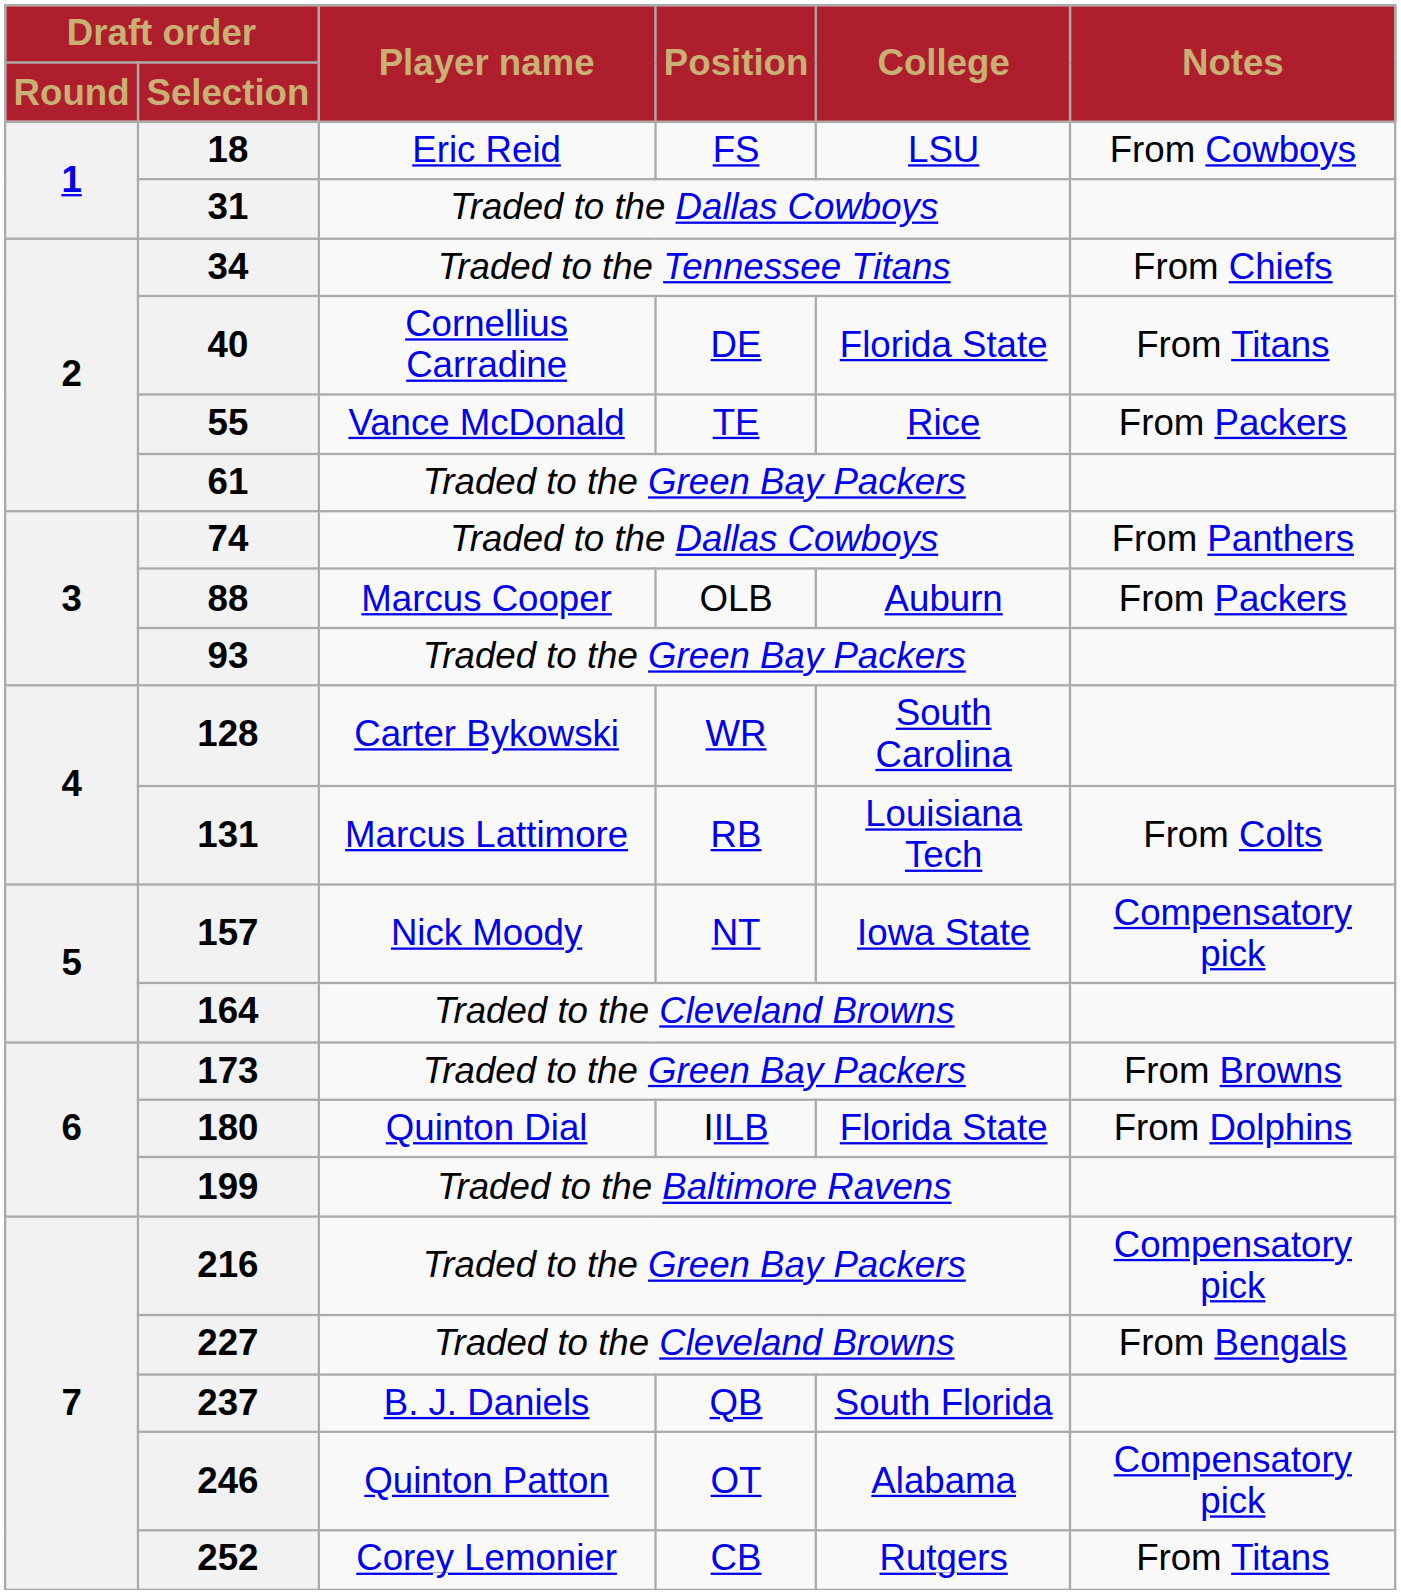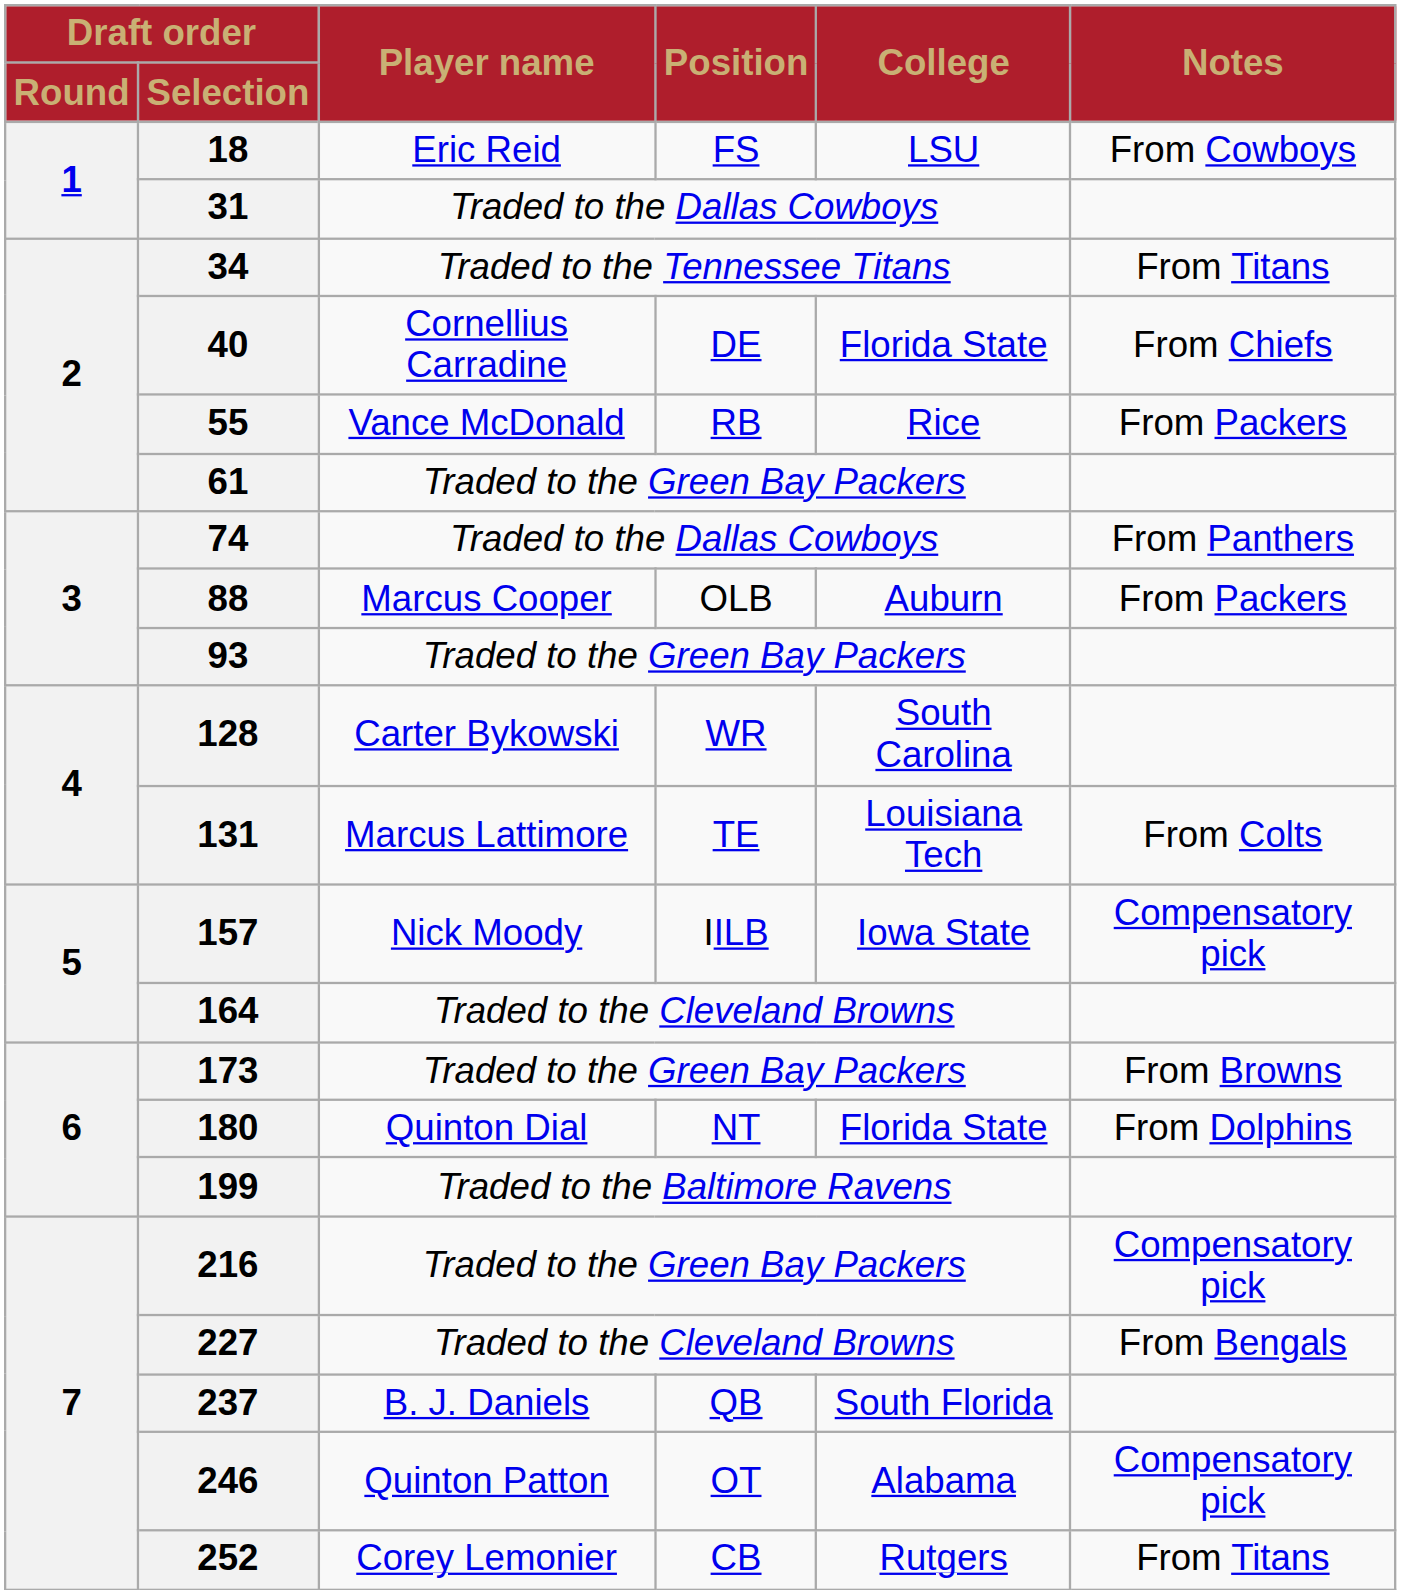 <table class="wikitable" style="text-align:center">
 <tr>
 <th style="background:#af1e2c;color:#c9b074" colspan="2">Draft order</th>
 <th style="background:#af1e2c;color:#c9b074" rowspan="2">Player name</th>
 <th style="background:#af1e2c;color:#c9b074" rowspan="2">Position</th>
 <th style="background:#af1e2c;color:#c9b074" rowspan="2">College</th>
 <th style="background:#af1e2c;color:#c9b074" rowspan="2">Notes</th>
 </tr>
 <tr>
 <th style="background:#af1e2c;color:#c9b074">Round</th>
 <th style="background:#af1e2c;color:#c9b074">Selection</th>
 </tr>
 <tr>
 <th rowspan="2"><a href='#'>1</a></th>
 <th>18</th>
 <td><a href='#'>Eric Reid</a></td>
 <td><a href='#'>FS</a></td>
 <td><a href='#'>LSU</a></td>
 <td>From <a href='#'>Cowboys</a></td>
 </tr>
 <tr>
 <th>31</th>
 <td colspan="3"><em>Traded to the <a href='#'>Dallas Cowboys</a></em></td>
 <td></td>
 </tr>
 <tr>
 <th rowspan="4">2</th>
 <th>34</th>
 <td colspan="3"><em>Traded to the <a href='#'>Tennessee Titans</a></em></td>
-<td>From <a href='#'>Chiefs</a></td>
+<td>From <a href='#'>Titans</a></td>
 </tr>
 <tr>
 <th>40</th>
 <td><a href='#'>Cornellius Carradine</a></td>
 <td><a href='#'>DE</a></td>
 <td><a href='#'>Florida State</a></td>
-<td>From <a href='#'>Titans</a></td>
+<td>From <a href='#'>Chiefs</a></td>
 </tr>
 <tr>
 <th>55</th>
 <td><a href='#'>Vance McDonald</a></td>
-<td><a href='#'>TE</a></td>
+<td><a href='#'>RB</a></td>
 <td><a href='#'>Rice</a></td>
 <td>From <a href='#'>Packers</a></td>
 </tr>
 <tr>
 <th>61</th>
 <td colspan="3"><em>Traded to the <a href='#'>Green Bay Packers</a></em></td>
 <td></td>
 </tr>
 <tr>
 <th rowspan="3">3</th>
 <th>74</th>
 <td colspan="3"><em>Traded to the <a href='#'>Dallas Cowboys</a></em></td>
 <td>From <a href='#'>Panthers</a></td>
 </tr>
 <tr>
 <th>88</th>
 <td><a href='#'>Marcus Cooper</a></td>
 <td>OLB</td>
 <td><a href='#'>Auburn</a></td>
 <td>From <a href='#'>Packers</a></td>
 </tr>
 <tr>
 <th>93</th>
 <td colspan="3"><em>Traded to the <a href='#'>Green Bay Packers</a></em></td>
 <td></td>
 </tr>
 <tr>
 <th rowspan="2">4</th>
 <th>128</th>
 <td><a href='#'>Carter Bykowski</a></td>
 <td><a href='#'>WR</a></td>
 <td><a href='#'>South Carolina</a></td>
 <td></td>
 </tr>
 <tr>
 <th>131</th>
 <td><a href='#'>Marcus Lattimore</a></td>
-<td><a href='#'>RB</a></td>
+<td><a href='#'>TE</a></td>
 <td><a href='#'>Louisiana Tech</a></td>
 <td>From <a href='#'>Colts</a></td>
 </tr>
 <tr>
 <th rowspan=2>5</th>
 <th>157</th>
 <td><a href='#'>Nick Moody</a></td>
-<td><a href='#'>NT</a></td>
+<td>I<a href='#'>ILB</a></td>
 <td><a href='#'>Iowa State</a></td>
 <td><a href='#'>Compensatory pick</a></td>
 </tr>
 <tr>
 <th>164</th>
 <td colspan="3"><em>Traded to the <a href='#'>Cleveland Browns</a></em></td>
 <td></td>
 </tr>
 <tr>
 <th rowspan="3">6</th>
 <th>173</th>
 <td colspan="3"><em>Traded to the <a href='#'>Green Bay Packers</a></em></td>
 <td>From <a href='#'>Browns</a></td>
 </tr>
 <tr>
 <th>180</th>
 <td><a href='#'>Quinton Dial</a></td>
-<td>I<a href='#'>ILB</a></td>
+<td><a href='#'>NT</a></td>
 <td><a href='#'>Florida State</a></td>
 <td>From <a href='#'>Dolphins</a></td>
 </tr>
 <tr>
 <th>199</th>
 <td colspan="3"><em>Traded to the <a href='#'>Baltimore Ravens</a></em></td>
 <td></td>
 </tr>
 <tr>
 <th rowspan="5">7</th>
 <th>216</th>
 <td colspan="3"><em>Traded to the <a href='#'>Green Bay Packers</a></em></td>
 <td><a href='#'>Compensatory pick</a></td>
 </tr>
 <tr>
 <th>227</th>
 <td colspan="3"><em>Traded to the <a href='#'>Cleveland Browns</a></em></td>
 <td>From <a href='#'>Bengals</a></td>
 </tr>
 <tr>
 <th>237</th>
 <td><a href='#'>B. J. Daniels</a></td>
 <td><a href='#'>QB</a></td>
 <td><a href='#'>South Florida</a></td>
 <td></td>
 </tr>
 <tr>
 <th>246</th>
 <td><a href='#'>Quinton Patton</a></td>
 <td><a href='#'>OT</a></td>
 <td><a href='#'>Alabama</a></td>
 <td><a href='#'>Compensatory pick</a></td>
 </tr>
 <tr>
 <th>252</th>
 <td><a href='#'>Corey Lemonier</a></td>
 <td><a href='#'>CB</a></td>
 <td><a href='#'>Rutgers</a></td>
 <td>From <a href='#'>Titans</a></td>
 </tr>
 </table>
